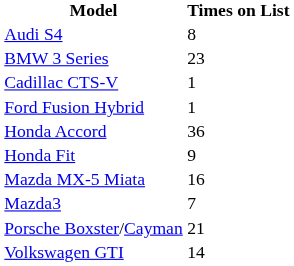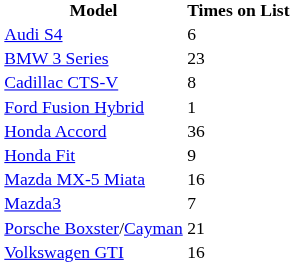 <table>
 <tr>
 <th>Model</th>
 <th>Times on List</th>
 </tr>
 <tr>
 <td><a href='#'>Audi S4</a></td>
-<td>8</td>
+<td>6</td>
 </tr>
 <tr>
 <td><a href='#'>BMW 3 Series</a></td>
 <td>23</td>
 </tr>
 <tr>
 <td><a href='#'>Cadillac CTS-V</a></td>
-<td>1</td>
+<td>8</td>
 </tr>
 <tr>
 <td><a href='#'>Ford Fusion Hybrid</a></td>
 <td>1</td>
 </tr>
 <tr>
 <td><a href='#'>Honda Accord</a></td>
 <td>36</td>
 </tr>
 <tr>
 <td><a href='#'>Honda Fit</a></td>
 <td>9</td>
 </tr>
 <tr>
 <td><a href='#'>Mazda MX-5 Miata</a></td>
 <td>16</td>
 </tr>
 <tr>
 <td><a href='#'>Mazda3</a></td>
 <td>7</td>
 </tr>
 <tr>
 <td><a href='#'>Porsche Boxster</a>/<a href='#'>Cayman</a></td>
 <td>21</td>
 </tr>
 <tr>
 <td><a href='#'>Volkswagen GTI</a></td>
-<td>14</td>
+<td>16</td>
 </tr>
 </table>
